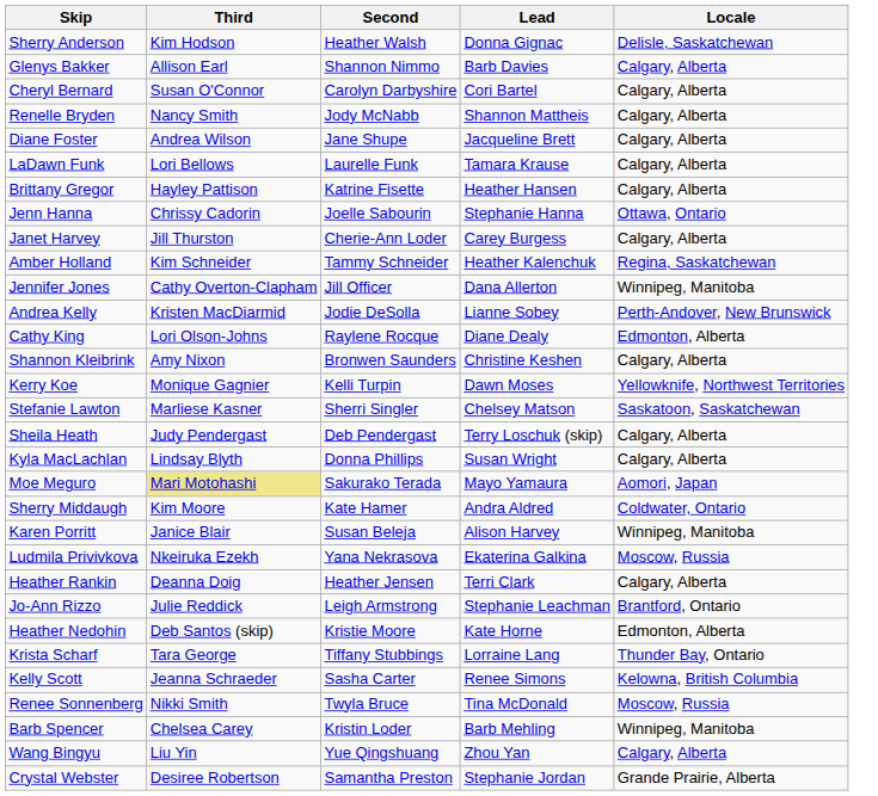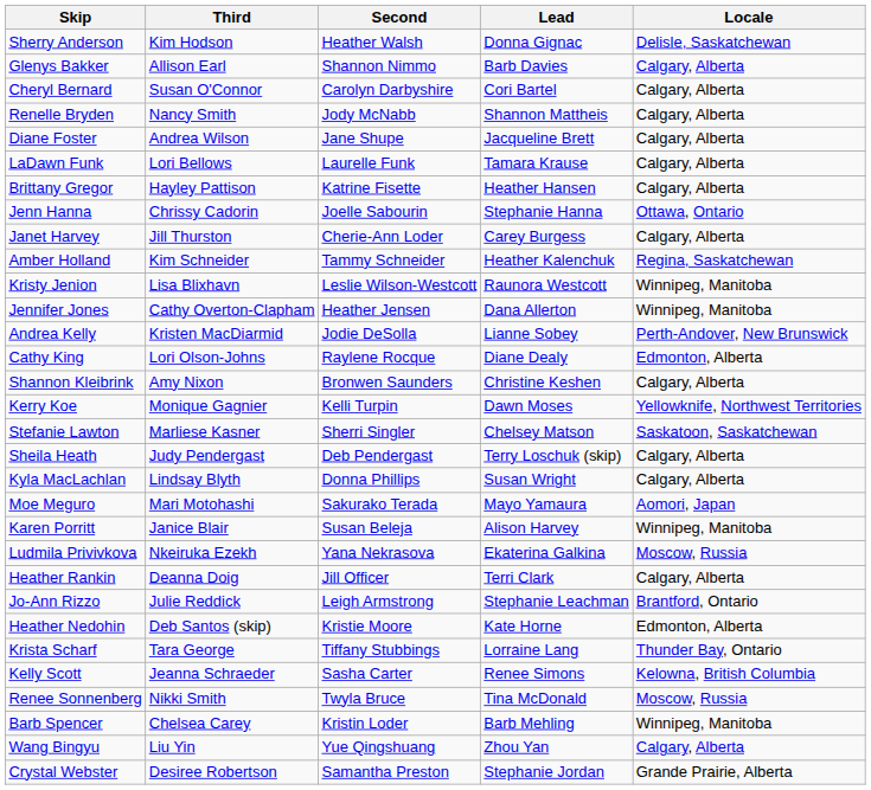 <table class=wikitable>
 <tr>
 <th scope="col">Skip</th>
 <th scope="col">Third</th>
 <th scope="col">Second</th>
 <th scope="col">Lead</th>
 <th scope="col">Locale</th>
 </tr>
 <tr>
 <td><a href='#'>Sherry Anderson</a></td>
 <td><a href='#'>Kim Hodson</a></td>
 <td><a href='#'>Heather Walsh</a></td>
 <td><a href='#'>Donna Gignac</a></td>
 <td> <a href='#'>Delisle, Saskatchewan</a></td>
 </tr>
 <tr>
 <td><a href='#'>Glenys Bakker</a></td>
 <td><a href='#'>Allison Earl</a></td>
 <td><a href='#'>Shannon Nimmo</a></td>
 <td><a href='#'>Barb Davies</a></td>
 <td> <a href='#'>Calgary</a>, <a href='#'>Alberta</a></td>
 </tr>
 <tr>
 <td><a href='#'>Cheryl Bernard</a></td>
 <td><a href='#'>Susan O'Connor</a></td>
 <td><a href='#'>Carolyn Darbyshire</a></td>
 <td><a href='#'>Cori Bartel</a></td>
 <td> Calgary, Alberta</td>
 </tr>
 <tr>
 <td><a href='#'>Renelle Bryden</a></td>
 <td><a href='#'>Nancy Smith</a></td>
 <td><a href='#'>Jody McNabb</a></td>
 <td><a href='#'>Shannon Mattheis</a></td>
 <td> Calgary, Alberta</td>
 </tr>
 <tr>
 <td><a href='#'>Diane Foster</a></td>
 <td><a href='#'>Andrea Wilson</a></td>
 <td><a href='#'>Jane Shupe</a></td>
 <td><a href='#'>Jacqueline Brett</a></td>
 <td> Calgary, Alberta</td>
 </tr>
 <tr>
 <td><a href='#'>LaDawn Funk</a></td>
 <td><a href='#'>Lori Bellows</a></td>
 <td><a href='#'>Laurelle Funk</a></td>
 <td><a href='#'>Tamara Krause</a></td>
 <td> Calgary, Alberta</td>
 </tr>
 <tr>
 <td><a href='#'>Brittany Gregor</a></td>
 <td><a href='#'>Hayley Pattison</a></td>
 <td><a href='#'>Katrine Fisette</a></td>
 <td><a href='#'>Heather Hansen</a></td>
 <td> Calgary, Alberta</td>
 </tr>
 <tr>
 <td><a href='#'>Jenn Hanna</a></td>
 <td><a href='#'>Chrissy Cadorin</a></td>
 <td><a href='#'>Joelle Sabourin</a></td>
 <td><a href='#'>Stephanie Hanna</a></td>
 <td> <a href='#'>Ottawa</a>, <a href='#'>Ontario</a></td>
 </tr>
 <tr>
 <td><a href='#'>Janet Harvey</a></td>
 <td><a href='#'>Jill Thurston</a></td>
 <td><a href='#'>Cherie-Ann Loder</a></td>
 <td><a href='#'>Carey Burgess</a></td>
 <td> Calgary, Alberta</td>
 </tr>
 <tr>
 <td><a href='#'>Amber Holland</a></td>
 <td><a href='#'>Kim Schneider</a></td>
 <td><a href='#'>Tammy Schneider</a></td>
 <td><a href='#'>Heather Kalenchuk</a></td>
 <td> <a href='#'>Regina, Saskatchewan</a></td>
 </tr>
 <tr>
+<td><a href='#'>Kristy Jenion</a></td>
+<td><a href='#'>Lisa Blixhavn</a></td>
+<td><a href='#'>Leslie Wilson-Westcott</a></td>
+<td><a href='#'>Raunora Westcott</a></td>
+<td> Winnipeg, Manitoba</td>
+</tr>
+<tr>
 <td><a href='#'>Jennifer Jones</a></td>
 <td><a href='#'>Cathy Overton-Clapham</a></td>
-<td><a href='#'>Jill Officer</a></td>
+<td><a href='#'>Heather Jensen</a></td>
 <td><a href='#'>Dana Allerton</a></td>
 <td> Winnipeg, Manitoba</td>
 </tr>
 <tr>
 <td><a href='#'>Andrea Kelly</a></td>
 <td><a href='#'>Kristen MacDiarmid</a></td>
 <td><a href='#'>Jodie DeSolla</a></td>
 <td><a href='#'>Lianne Sobey</a></td>
 <td> <a href='#'>Perth-Andover</a>, <a href='#'>New Brunswick</a></td>
 </tr>
 <tr>
 <td><a href='#'>Cathy King</a></td>
 <td><a href='#'>Lori Olson-Johns</a></td>
 <td><a href='#'>Raylene Rocque</a></td>
 <td><a href='#'>Diane Dealy</a></td>
 <td> <a href='#'>Edmonton</a>, Alberta</td>
 </tr>
 <tr>
 <td><a href='#'>Shannon Kleibrink</a></td>
 <td><a href='#'>Amy Nixon</a></td>
 <td><a href='#'>Bronwen Saunders</a></td>
 <td><a href='#'>Christine Keshen</a></td>
 <td> Calgary, Alberta</td>
 </tr>
 <tr>
 <td><a href='#'>Kerry Koe</a></td>
 <td><a href='#'>Monique Gagnier</a></td>
 <td><a href='#'>Kelli Turpin</a></td>
 <td><a href='#'>Dawn Moses</a></td>
 <td> <a href='#'>Yellowknife</a>, <a href='#'>Northwest Territories</a></td>
 </tr>
 <tr>
 <td><a href='#'>Stefanie Lawton</a></td>
 <td><a href='#'>Marliese Kasner</a></td>
 <td><a href='#'>Sherri Singler</a></td>
 <td><a href='#'>Chelsey Matson</a></td>
 <td> <a href='#'>Saskatoon</a>, <a href='#'>Saskatchewan</a></td>
 </tr>
 <tr>
 <td><a href='#'>Sheila Heath</a></td>
 <td><a href='#'>Judy Pendergast</a></td>
 <td><a href='#'>Deb Pendergast</a></td>
 <td><a href='#'>Terry Loschuk</a> (skip)</td>
 <td> Calgary, Alberta</td>
 </tr>
 <tr>
 <td><a href='#'>Kyla MacLachlan</a></td>
 <td><a href='#'>Lindsay Blyth</a></td>
 <td><a href='#'>Donna Phillips</a></td>
 <td><a href='#'>Susan Wright</a></td>
 <td> Calgary, Alberta</td>
 </tr>
 <tr>
 <td><a href='#'>Moe Meguro</a></td>
-<td style="background: khaki;"><a href='#'>Mari Motohashi</a></td>
+<td><a href='#'>Mari Motohashi</a></td>
 <td><a href='#'>Sakurako Terada</a></td>
 <td><a href='#'>Mayo Yamaura</a></td>
 <td> <a href='#'>Aomori</a>, <a href='#'>Japan</a></td>
-</tr>
-<tr>
-<td><a href='#'>Sherry Middaugh</a></td>
-<td><a href='#'>Kim Moore</a></td>
-<td><a href='#'>Kate Hamer</a></td>
-<td><a href='#'>Andra Aldred</a></td>
-<td> <a href='#'>Coldwater, Ontario</a></td>
 </tr>
 <tr>
 <td><a href='#'>Karen Porritt</a></td>
 <td><a href='#'>Janice Blair</a></td>
 <td><a href='#'>Susan Beleja</a></td>
 <td><a href='#'>Alison Harvey</a></td>
 <td> Winnipeg, Manitoba</td>
 </tr>
 <tr>
 <td><a href='#'>Ludmila Privivkova</a></td>
 <td><a href='#'>Nkeiruka Ezekh</a></td>
 <td><a href='#'>Yana Nekrasova</a></td>
 <td><a href='#'>Ekaterina Galkina</a></td>
 <td> <a href='#'>Moscow</a>, <a href='#'>Russia</a></td>
 </tr>
 <tr>
 <td><a href='#'>Heather Rankin</a></td>
 <td><a href='#'>Deanna Doig</a></td>
-<td><a href='#'>Heather Jensen</a></td>
+<td><a href='#'>Jill Officer</a></td>
 <td><a href='#'>Terri Clark</a></td>
 <td> Calgary, Alberta</td>
 </tr>
 <tr>
 <td><a href='#'>Jo-Ann Rizzo</a></td>
 <td><a href='#'>Julie Reddick</a></td>
 <td><a href='#'>Leigh Armstrong</a></td>
 <td><a href='#'>Stephanie Leachman</a></td>
 <td> <a href='#'>Brantford</a>, Ontario</td>
 </tr>
 <tr>
 <td><a href='#'>Heather Nedohin</a></td>
 <td><a href='#'>Deb Santos</a> (skip)</td>
 <td><a href='#'>Kristie Moore</a></td>
 <td><a href='#'>Kate Horne</a></td>
 <td> Edmonton, Alberta</td>
 </tr>
 <tr>
 <td><a href='#'>Krista Scharf</a></td>
 <td><a href='#'>Tara George</a></td>
 <td><a href='#'>Tiffany Stubbings</a></td>
 <td><a href='#'>Lorraine Lang</a></td>
 <td> <a href='#'>Thunder Bay</a>, Ontario</td>
 </tr>
 <tr>
 <td><a href='#'>Kelly Scott</a></td>
 <td><a href='#'>Jeanna Schraeder</a></td>
 <td><a href='#'>Sasha Carter</a></td>
 <td><a href='#'>Renee Simons</a></td>
 <td> <a href='#'>Kelowna</a>, <a href='#'>British Columbia</a></td>
 </tr>
 <tr>
 <td><a href='#'>Renee Sonnenberg</a></td>
 <td><a href='#'>Nikki Smith</a></td>
 <td><a href='#'>Twyla Bruce</a></td>
 <td><a href='#'>Tina McDonald</a></td>
 <td> <a href='#'>Moscow</a>, <a href='#'>Russia</a></td>
 </tr>
 <tr>
 <td><a href='#'>Barb Spencer</a></td>
 <td><a href='#'>Chelsea Carey</a></td>
 <td><a href='#'>Kristin Loder</a></td>
 <td><a href='#'>Barb Mehling</a></td>
 <td> Winnipeg, Manitoba</td>
 </tr>
 <tr>
 <td><a href='#'>Wang Bingyu</a></td>
 <td><a href='#'>Liu Yin</a></td>
 <td><a href='#'>Yue Qingshuang</a></td>
 <td><a href='#'>Zhou Yan</a></td>
 <td> <a href='#'>Calgary</a>, <a href='#'>Alberta</a></td>
 </tr>
 <tr>
 <td><a href='#'>Crystal Webster</a></td>
 <td><a href='#'>Desiree Robertson</a></td>
 <td><a href='#'>Samantha Preston</a></td>
 <td><a href='#'>Stephanie Jordan</a></td>
 <td> Grande Prairie, Alberta</td>
 </tr>
 </table>
